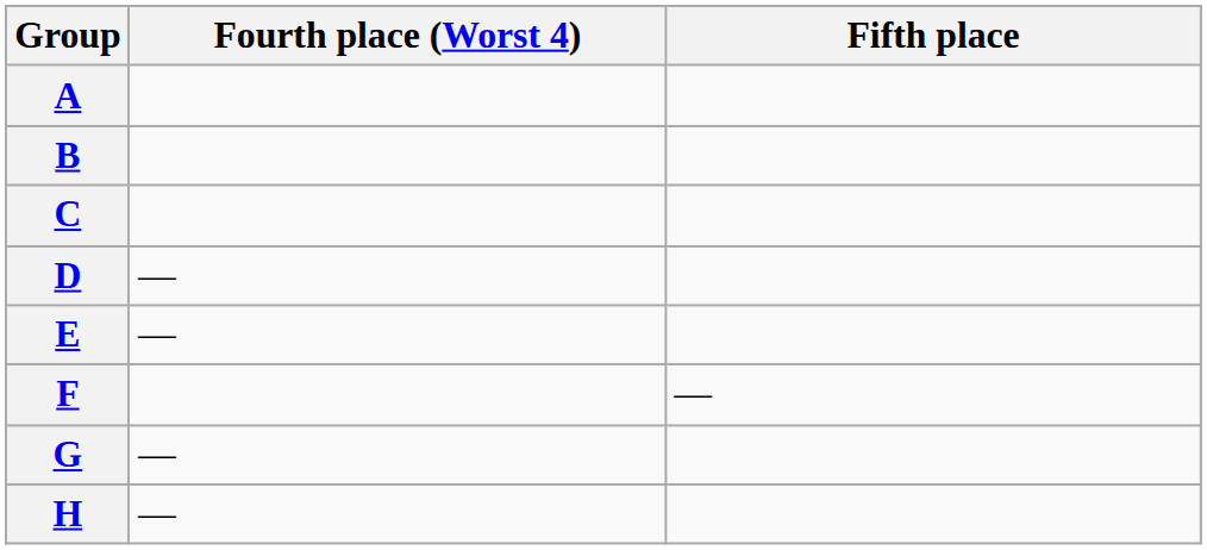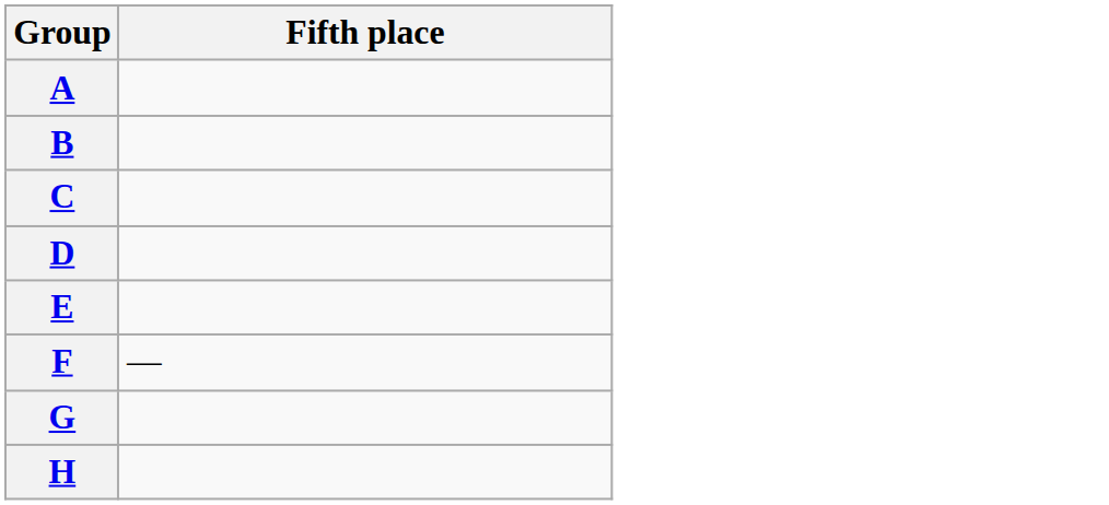 <table class="wikitable">
 <tr>
 <th>Group<br></th>
-<th width=220>Fourth place (<a href='#'>Worst 4</a>)</th>
 <th width=220>Fifth place</th>
 </tr>
 <tr>
 <th><a href='#'>A</a></th>
 <td></td>
-<td></td>
 </tr>
 <tr>
 <th><a href='#'>B</a></th>
-<td></td>
 <td></td>
 </tr>
 <tr>
 <th><a href='#'>C</a></th>
 <td></td>
-<td></td>
 </tr>
 <tr>
 <th><a href='#'>D</a></th>
-<td>—</td>
 <td></td>
 </tr>
 <tr>
 <th><a href='#'>E</a></th>
-<td>—</td>
 <td></td>
 </tr>
 <tr>
 <th><a href='#'>F</a></th>
-<td></td>
 <td>—</td>
 </tr>
 <tr>
 <th><a href='#'>G</a></th>
-<td>—</td>
 <td></td>
 </tr>
 <tr>
 <th><a href='#'>H</a></th>
-<td>—</td>
 <td></td>
 </tr>
 </table>
